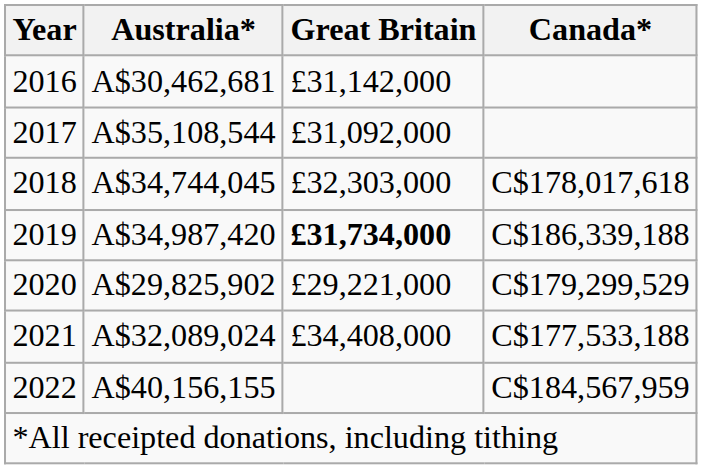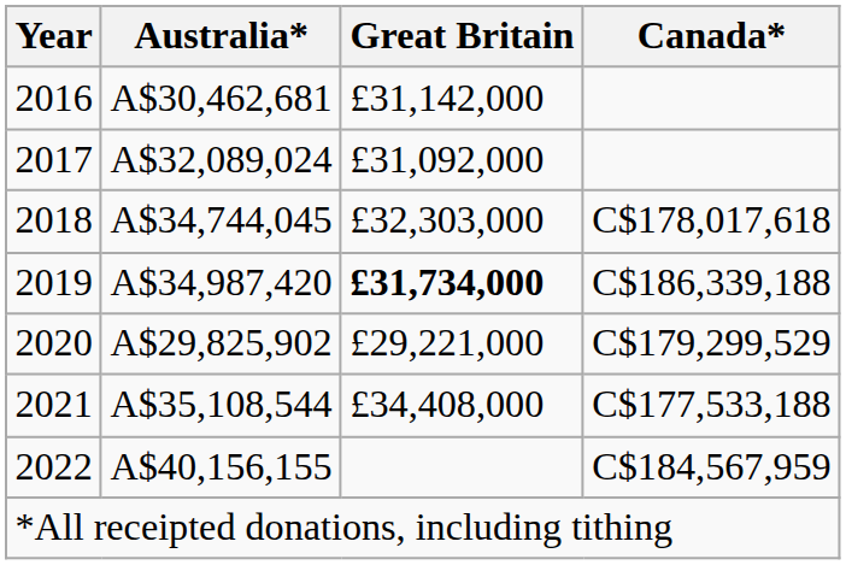 <table class="wikitable sortable">
 <tr>
 <th>Year</th>
 <th>Australia*</th>
 <th>Great Britain</th>
 <th>Canada*</th>
 </tr>
 <tr>
 <td>2016</td>
 <td>A$30,462,681</td>
 <td>£31,142,000</td>
 <td></td>
 </tr>
 <tr>
 <td>2017</td>
-<td>A$35,108,544</td>
+<td>A$32,089,024</td>
 <td>£31,092,000</td>
 <td></td>
 </tr>
 <tr>
 <td>2018</td>
 <td>A$34,744,045</td>
 <td>£32,303,000</td>
 <td>C$178,017,618</td>
 </tr>
 <tr>
 <td>2019</td>
 <td>A$34,987,420</td>
 <td><strong>£31,734,000</strong></td>
 <td>C$186,339,188</td>
 </tr>
 <tr>
 <td>2020</td>
 <td>A$29,825,902</td>
 <td>£29,221,000</td>
 <td>C$179,299,529</td>
 </tr>
 <tr>
 <td>2021</td>
-<td>A$32,089,024</td>
+<td>A$35,108,544</td>
 <td>£34,408,000</td>
 <td>C$177,533,188</td>
 </tr>
 <tr>
 <td>2022</td>
 <td>A$40,156,155</td>
 <td></td>
 <td>C$184,567,959</td>
 </tr>
 <tr>
 <td colspan=4>*All receipted donations, including tithing</td>
 </tr>
 </table>
